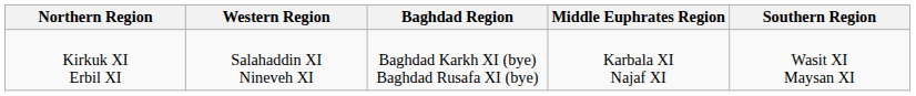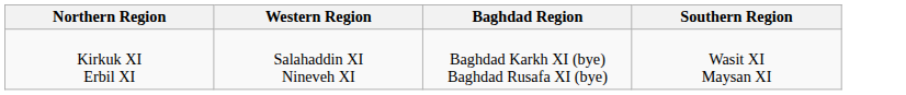 <table class="wikitable" style="text-align: center;">
 <tr>
 <th>Northern Region</th>
 <th>Western Region</th>
 <th>Baghdad Region</th>
-<th>Middle Euphrates Region</th>
 <th>Southern Region</th>
 </tr>
 <tr>
 <td width="20%"><br>Kirkuk XI<br>Erbil XI</td>
 <td width="20%"><br>Salahaddin XI<br>Nineveh XI</td>
 <td width="20%"><br>Baghdad Karkh XI (bye)<br>Baghdad Rusafa XI (bye)</td>
-<td width="20%"><br>Karbala XI<br>Najaf XI</td>
 <td width="20%"><br>Wasit XI<br>Maysan XI</td>
 </tr>
 </table>
